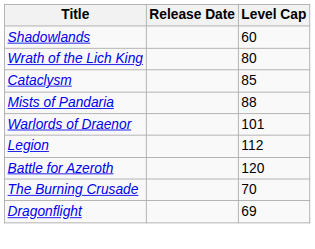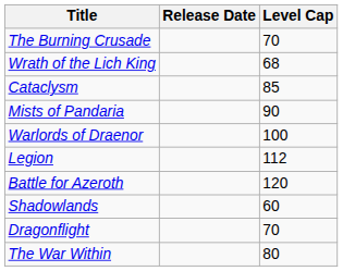 <table class="wikitable sortable mw-collapsible floatright">
 <tr>
 <th>Title</th>
 <th>Release Date</th>
 <th>Level Cap</th>
 </tr>
 <tr>
-<td><em><a href='#'>Shadowlands</a></em></td>
+<td data-sort-value="Burning Crusade"><em><a href='#'>The Burning Crusade</a></em></td>
 <td></td>
-<td>60</td>
+<td>70</td>
 </tr>
 <tr>
 <td><em><a href='#'>Wrath of the Lich King</a></em></td>
 <td></td>
-<td>80</td>
+<td>68</td>
 </tr>
 <tr>
 <td><em><a href='#'>Cataclysm</a></em></td>
 <td></td>
 <td>85</td>
 </tr>
 <tr>
 <td><em><a href='#'>Mists of Pandaria</a></em></td>
 <td></td>
-<td>88</td>
+<td>90</td>
 </tr>
 <tr>
 <td><em><a href='#'>Warlords of Draenor</a></em></td>
 <td></td>
-<td>101</td>
+<td>100</td>
 </tr>
 <tr>
 <td><em><a href='#'>Legion</a></em></td>
 <td></td>
 <td>112</td>
 </tr>
 <tr>
 <td><em><a href='#'>Battle for Azeroth</a></em></td>
 <td></td>
 <td>120</td>
 </tr>
 <tr>
-<td data-sort-value="Burning Crusade"><em><a href='#'>The Burning Crusade</a></em></td>
+<td><em><a href='#'>Shadowlands</a></em></td>
+<td></td>
+<td>60</td>
+</tr>
+<tr>
+<td><em><a href='#'>Dragonflight</a></em></td>
 <td></td>
 <td>70</td>
 </tr>
 <tr>
-<td><em><a href='#'>Dragonflight</a></em></td>
+<td data-sort-value="War Within"><em><a href='#'>The War Within</a></em></td>
 <td></td>
-<td>69</td>
+<td>80</td>
 </tr>
 </table>
